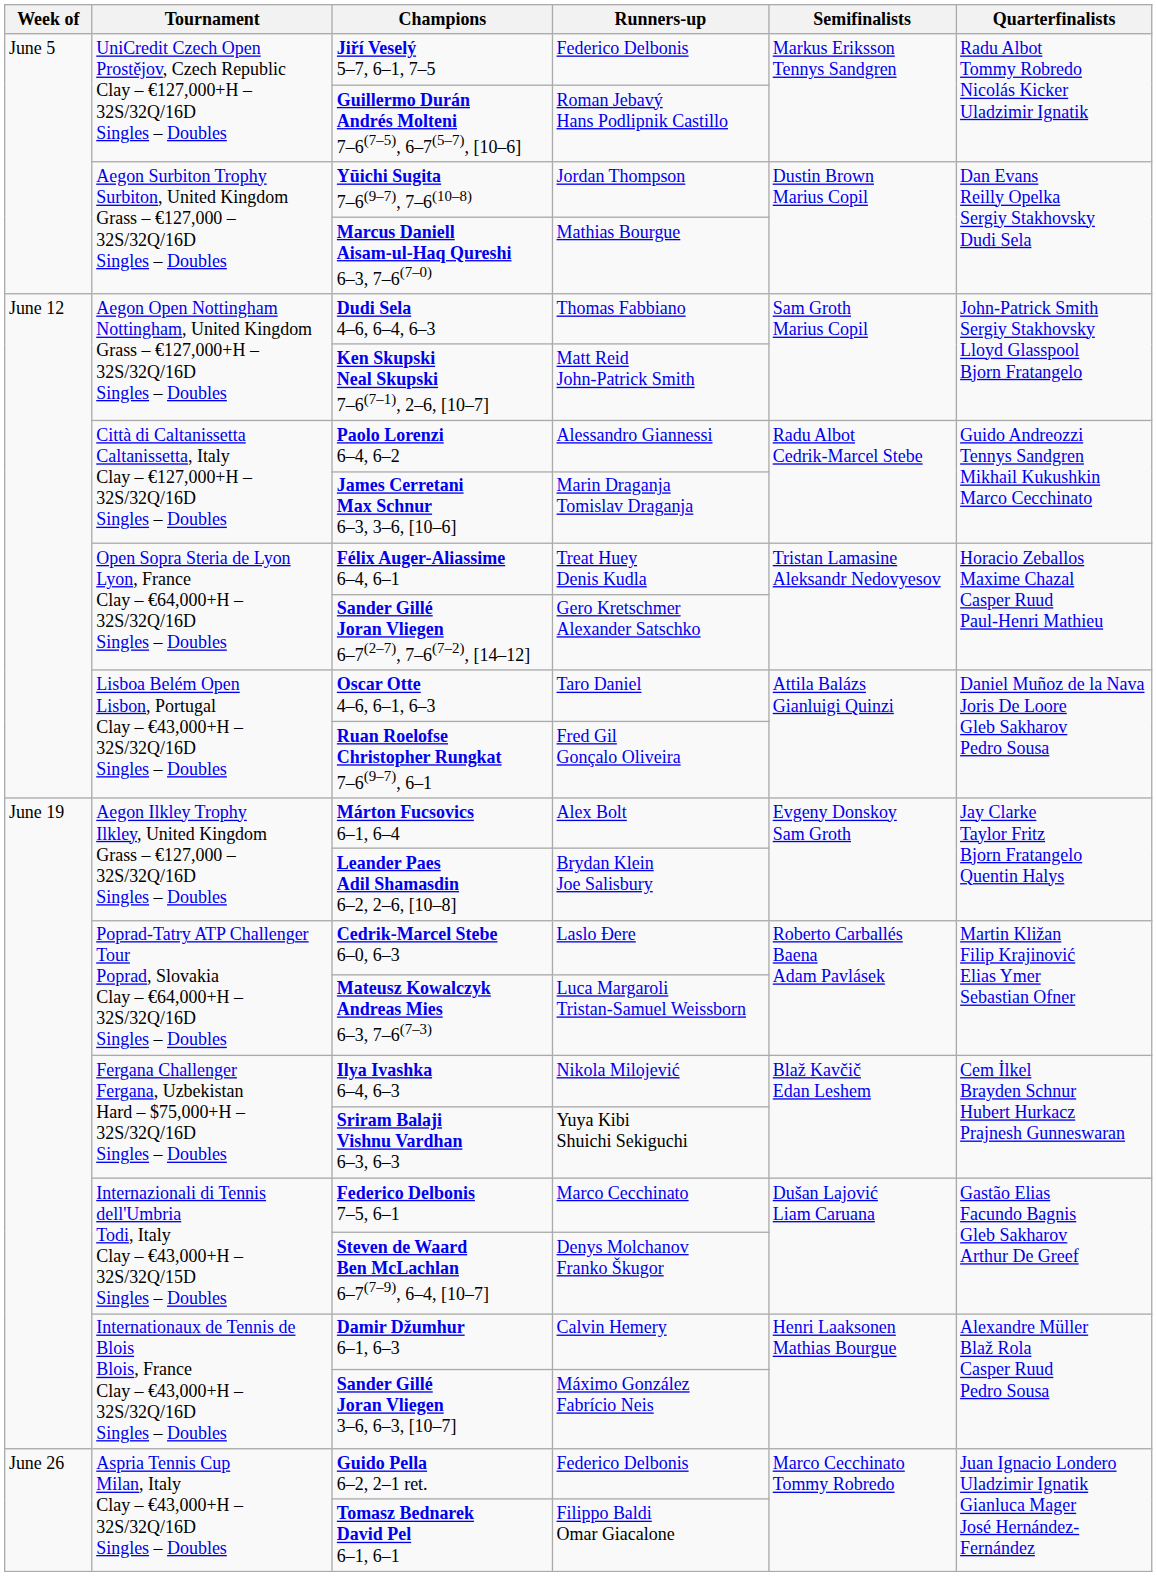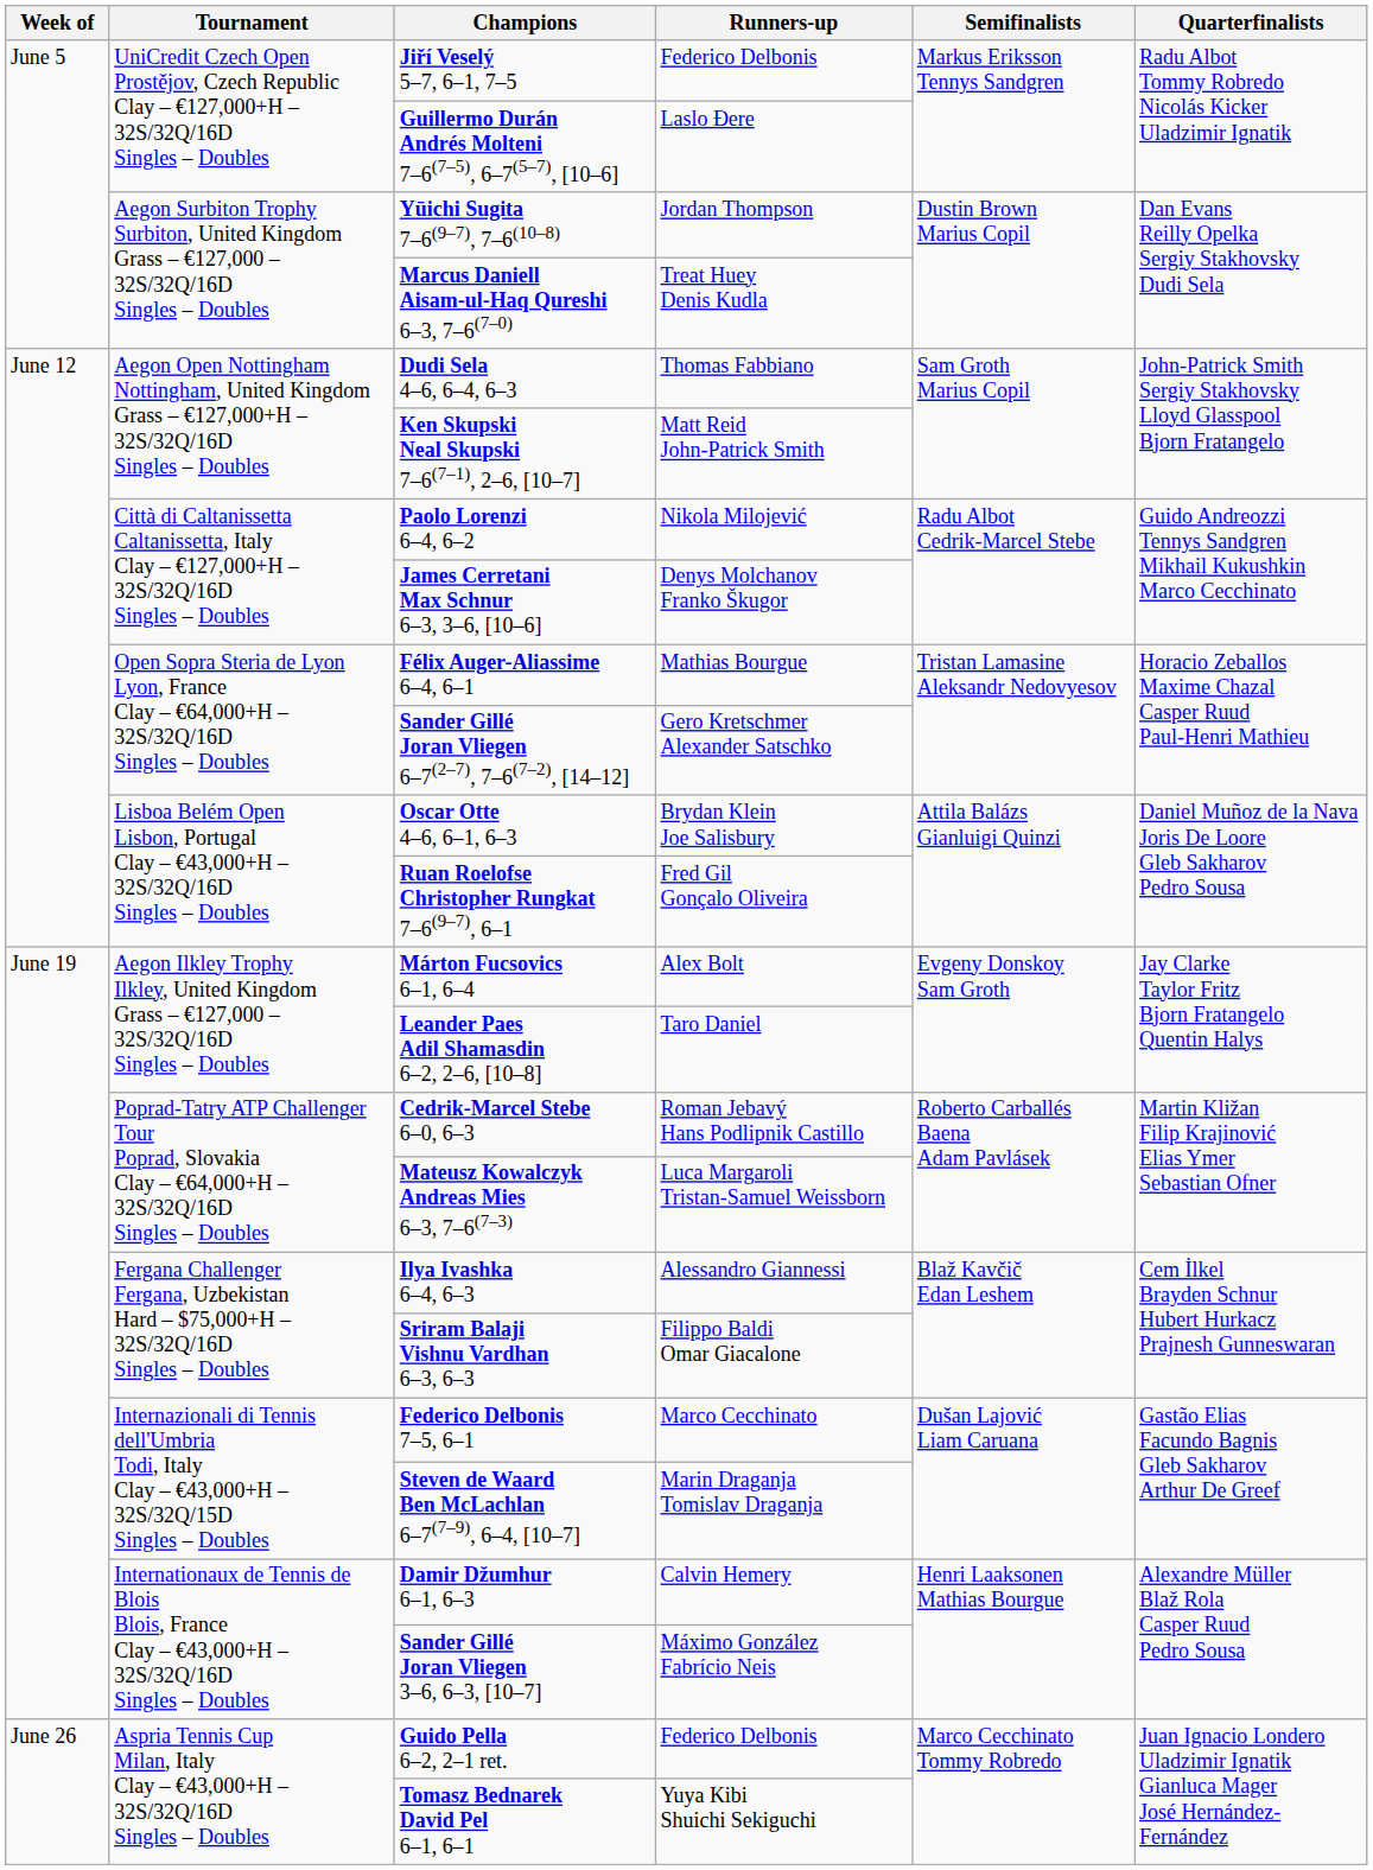 <table class="wikitable" style="font-size:85%;">
 <tr>
 <th width="75">Week of</th>
 <th width="230">Tournament</th>
 <th width="210">Champions</th>
 <th width="210">Runners-up</th>
 <th width="170">Semifinalists</th>
 <th width="170">Quarterfinalists</th>
 </tr>
 <tr valign=top>
 <td rowspan=4>June 5</td>
 <td rowspan=2><a href='#'>UniCredit Czech Open</a><br><a href='#'>Prostějov</a>, Czech Republic <br> Clay – €127,000+H – 32S/32Q/16D<br><a href='#'>Singles</a> – <a href='#'>Doubles</a></td>
 <td> <strong><a href='#'>Jiří Veselý</a></strong><br>5–7, 6–1, 7–5</td>
 <td> <a href='#'>Federico Delbonis</a></td>
 <td rowspan=2> <a href='#'>Markus Eriksson</a> <br>  <a href='#'>Tennys Sandgren</a></td>
 <td rowspan=2> <a href='#'>Radu Albot</a> <br> <a href='#'>Tommy Robredo</a> <br> <a href='#'>Nicolás Kicker</a> <br>  <a href='#'>Uladzimir Ignatik</a></td>
 </tr>
 <tr valign=top>
 <td> <strong><a href='#'>Guillermo Durán</a></strong><br> <strong><a href='#'>Andrés Molteni</a></strong><br>7–6<sup>(7–5)</sup>, 6–7<sup>(5–7)</sup>, [10–6]</td>
-<td> <a href='#'>Roman Jebavý</a><br> <a href='#'>Hans Podlipnik Castillo</a></td>
+<td> <a href='#'>Laslo Đere</a></td>
 </tr>
 <tr valign=top>
 <td rowspan=2><a href='#'>Aegon Surbiton Trophy</a><br><a href='#'>Surbiton</a>, United Kingdom <br> Grass – €127,000 – 32S/32Q/16D<br><a href='#'>Singles</a> – <a href='#'>Doubles</a></td>
 <td> <strong><a href='#'>Yūichi Sugita</a></strong><br>7–6<sup>(9–7)</sup>, 7–6<sup>(10–8)</sup></td>
 <td> <a href='#'>Jordan Thompson</a></td>
 <td rowspan=2> <a href='#'>Dustin Brown</a> <br>  <a href='#'>Marius Copil</a></td>
 <td rowspan=2> <a href='#'>Dan Evans</a><br> <a href='#'>Reilly Opelka</a><br> <a href='#'>Sergiy Stakhovsky</a> <br>  <a href='#'>Dudi Sela</a></td>
 </tr>
 <tr valign=top>
 <td> <strong><a href='#'>Marcus Daniell</a></strong><br> <strong><a href='#'>Aisam-ul-Haq Qureshi</a></strong><br>6–3, 7–6<sup>(7–0)</sup></td>
-<td> <a href='#'>Mathias Bourgue</a></td>
+<td> <a href='#'>Treat Huey</a><br> <a href='#'>Denis Kudla</a></td>
 </tr>
 <tr valign=top>
 <td rowspan=8>June 12</td>
 <td rowspan=2><a href='#'>Aegon Open Nottingham</a><br><a href='#'>Nottingham</a>, United Kingdom <br> Grass – €127,000+H – 32S/32Q/16D<br><a href='#'>Singles</a> – <a href='#'>Doubles</a></td>
 <td> <strong><a href='#'>Dudi Sela</a></strong><br>4–6, 6–4, 6–3</td>
 <td> <a href='#'>Thomas Fabbiano</a></td>
 <td rowspan=2> <a href='#'>Sam Groth</a> <br>  <a href='#'>Marius Copil</a></td>
 <td rowspan=2> <a href='#'>John-Patrick Smith</a> <br> <a href='#'>Sergiy Stakhovsky</a> <br> <a href='#'>Lloyd Glasspool</a> <br>  <a href='#'>Bjorn Fratangelo</a></td>
 </tr>
 <tr valign=top>
 <td> <strong><a href='#'>Ken Skupski</a></strong><br> <strong><a href='#'>Neal Skupski</a></strong><br>7–6<sup>(7–1)</sup>, 2–6, [10–7]</td>
 <td> <a href='#'>Matt Reid</a><br> <a href='#'>John-Patrick Smith</a></td>
 </tr>
 <tr valign=top>
 <td rowspan=2><a href='#'>Città di Caltanissetta</a><br><a href='#'>Caltanissetta</a>, Italy <br> Clay – €127,000+H – 32S/32Q/16D<br><a href='#'>Singles</a> – <a href='#'>Doubles</a></td>
 <td> <strong><a href='#'>Paolo Lorenzi</a></strong><br>6–4, 6–2</td>
-<td> <a href='#'>Alessandro Giannessi</a></td>
+<td> <a href='#'>Nikola Milojević</a></td>
 <td rowspan=2> <a href='#'>Radu Albot</a> <br>  <a href='#'>Cedrik-Marcel Stebe</a></td>
 <td rowspan=2> <a href='#'>Guido Andreozzi</a> <br> <a href='#'>Tennys Sandgren</a> <br> <a href='#'>Mikhail Kukushkin</a> <br>  <a href='#'>Marco Cecchinato</a></td>
 </tr>
 <tr valign=top>
 <td> <strong><a href='#'>James Cerretani</a></strong><br> <strong><a href='#'>Max Schnur</a></strong><br>6–3, 3–6, [10–6]</td>
-<td> <a href='#'>Marin Draganja</a><br> <a href='#'>Tomislav Draganja</a></td>
+<td> <a href='#'>Denys Molchanov</a><br> <a href='#'>Franko Škugor</a></td>
 </tr>
 <tr valign=top>
 <td rowspan=2><a href='#'>Open Sopra Steria de Lyon</a><br><a href='#'>Lyon</a>, France <br> Clay – €64,000+H – 32S/32Q/16D<br><a href='#'>Singles</a> – <a href='#'>Doubles</a></td>
 <td> <strong><a href='#'>Félix Auger-Aliassime</a></strong><br>6–4, 6–1</td>
-<td> <a href='#'>Treat Huey</a><br> <a href='#'>Denis Kudla</a></td>
+<td> <a href='#'>Mathias Bourgue</a></td>
 <td rowspan=2> <a href='#'>Tristan Lamasine</a> <br>  <a href='#'>Aleksandr Nedovyesov</a></td>
 <td rowspan=2> <a href='#'>Horacio Zeballos</a> <br> <a href='#'>Maxime Chazal</a> <br> <a href='#'>Casper Ruud</a> <br>  <a href='#'>Paul-Henri Mathieu</a></td>
 </tr>
 <tr valign=top>
 <td> <strong><a href='#'>Sander Gillé</a></strong><br> <strong><a href='#'>Joran Vliegen</a></strong><br>6–7<sup>(2–7)</sup>, 7–6<sup>(7–2)</sup>, [14–12]</td>
 <td> <a href='#'>Gero Kretschmer</a><br> <a href='#'>Alexander Satschko</a></td>
 </tr>
 <tr valign=top>
 <td rowspan=2><a href='#'>Lisboa Belém Open</a><br><a href='#'>Lisbon</a>, Portugal <br> Clay – €43,000+H – 32S/32Q/16D<br><a href='#'>Singles</a> – <a href='#'>Doubles</a></td>
 <td> <strong><a href='#'>Oscar Otte</a></strong><br>4–6, 6–1, 6–3</td>
-<td> <a href='#'>Taro Daniel</a></td>
+<td> <a href='#'>Brydan Klein</a><br> <a href='#'>Joe Salisbury</a></td>
 <td rowspan=2> <a href='#'>Attila Balázs</a> <br>  <a href='#'>Gianluigi Quinzi</a></td>
 <td rowspan=2> <a href='#'>Daniel Muñoz de la Nava</a> <br> <a href='#'>Joris De Loore</a> <br> <a href='#'>Gleb Sakharov</a> <br>  <a href='#'>Pedro Sousa</a></td>
 </tr>
 <tr valign=top>
 <td> <strong><a href='#'>Ruan Roelofse</a></strong><br> <strong><a href='#'>Christopher Rungkat</a></strong><br>7–6<sup>(9–7)</sup>, 6–1</td>
 <td> <a href='#'>Fred Gil</a><br> <a href='#'>Gonçalo Oliveira</a></td>
 </tr>
 <tr valign=top>
 <td rowspan=10>June 19</td>
 <td rowspan=2><a href='#'>Aegon Ilkley Trophy</a><br><a href='#'>Ilkley</a>, United Kingdom <br> Grass – €127,000 – 32S/32Q/16D<br><a href='#'>Singles</a> – <a href='#'>Doubles</a></td>
 <td> <strong><a href='#'>Márton Fucsovics</a></strong><br>6–1, 6–4</td>
 <td> <a href='#'>Alex Bolt</a></td>
 <td rowspan=2> <a href='#'>Evgeny Donskoy</a> <br>  <a href='#'>Sam Groth</a></td>
 <td rowspan=2> <a href='#'>Jay Clarke</a> <br> <a href='#'>Taylor Fritz</a> <br> <a href='#'>Bjorn Fratangelo</a> <br>  <a href='#'>Quentin Halys</a></td>
 </tr>
 <tr valign=top>
 <td> <strong><a href='#'>Leander Paes</a></strong><br> <strong><a href='#'>Adil Shamasdin</a></strong><br>6–2, 2–6, [10–8]</td>
-<td> <a href='#'>Brydan Klein</a><br> <a href='#'>Joe Salisbury</a></td>
+<td> <a href='#'>Taro Daniel</a></td>
 </tr>
 <tr valign=top>
 <td rowspan=2><a href='#'>Poprad-Tatry ATP Challenger Tour</a><br><a href='#'>Poprad</a>, Slovakia <br> Clay – €64,000+H – 32S/32Q/16D<br><a href='#'>Singles</a> – <a href='#'>Doubles</a></td>
 <td> <strong><a href='#'>Cedrik-Marcel Stebe</a></strong><br>6–0, 6–3</td>
-<td> <a href='#'>Laslo Đere</a></td>
+<td> <a href='#'>Roman Jebavý</a><br> <a href='#'>Hans Podlipnik Castillo</a></td>
 <td rowspan=2> <a href='#'>Roberto Carballés Baena</a> <br>  <a href='#'>Adam Pavlásek</a></td>
 <td rowspan=2> <a href='#'>Martin Kližan</a> <br> <a href='#'>Filip Krajinović</a> <br> <a href='#'>Elias Ymer</a> <br>  <a href='#'>Sebastian Ofner</a></td>
 </tr>
 <tr valign=top>
 <td> <strong><a href='#'>Mateusz Kowalczyk</a></strong><br> <strong><a href='#'>Andreas Mies</a></strong><br>6–3, 7–6<sup>(7–3)</sup></td>
 <td> <a href='#'>Luca Margaroli</a><br> <a href='#'>Tristan-Samuel Weissborn</a></td>
 </tr>
 <tr valign=top>
 <td rowspan=2><a href='#'>Fergana Challenger</a><br><a href='#'>Fergana</a>, Uzbekistan <br> Hard – $75,000+H – 32S/32Q/16D<br><a href='#'>Singles</a> – <a href='#'>Doubles</a></td>
 <td> <strong><a href='#'>Ilya Ivashka</a></strong><br>6–4, 6–3</td>
-<td> <a href='#'>Nikola Milojević</a></td>
+<td> <a href='#'>Alessandro Giannessi</a></td>
 <td rowspan=2> <a href='#'>Blaž Kavčič</a> <br>  <a href='#'>Edan Leshem</a></td>
 <td rowspan=2> <a href='#'>Cem İlkel</a> <br> <a href='#'>Brayden Schnur</a> <br> <a href='#'>Hubert Hurkacz</a> <br>  <a href='#'>Prajnesh Gunneswaran</a></td>
 </tr>
 <tr valign=top>
 <td> <strong><a href='#'>Sriram Balaji</a></strong><br> <strong><a href='#'>Vishnu Vardhan</a></strong><br>6–3, 6–3</td>
-<td> Yuya Kibi<br> Shuichi Sekiguchi</td>
+<td> <a href='#'>Filippo Baldi</a><br> Omar Giacalone</td>
 </tr>
 <tr valign=top>
 <td rowspan=2><a href='#'>Internazionali di Tennis dell'Umbria</a><br><a href='#'>Todi</a>, Italy <br> Clay – €43,000+H – 32S/32Q/15D<br><a href='#'>Singles</a> – <a href='#'>Doubles</a></td>
 <td> <strong><a href='#'>Federico Delbonis</a></strong><br>7–5, 6–1</td>
 <td> <a href='#'>Marco Cecchinato</a></td>
 <td rowspan=2> <a href='#'>Dušan Lajović</a> <br>  <a href='#'>Liam Caruana</a></td>
 <td rowspan=2> <a href='#'>Gastão Elias</a> <br> <a href='#'>Facundo Bagnis</a> <br> <a href='#'>Gleb Sakharov</a> <br>  <a href='#'>Arthur De Greef</a></td>
 </tr>
 <tr valign=top>
 <td> <strong><a href='#'>Steven de Waard</a></strong><br> <strong><a href='#'>Ben McLachlan</a></strong><br>6–7<sup>(7–9)</sup>, 6–4, [10–7]</td>
-<td> <a href='#'>Denys Molchanov</a><br> <a href='#'>Franko Škugor</a></td>
+<td> <a href='#'>Marin Draganja</a><br> <a href='#'>Tomislav Draganja</a></td>
 </tr>
 <tr valign=top>
 <td rowspan=2><a href='#'>Internationaux de Tennis de Blois</a><br><a href='#'>Blois</a>, France <br> Clay – €43,000+H – 32S/32Q/16D<br><a href='#'>Singles</a> – <a href='#'>Doubles</a></td>
 <td> <strong><a href='#'>Damir Džumhur</a></strong><br>6–1, 6–3</td>
 <td> <a href='#'>Calvin Hemery</a></td>
 <td rowspan=2> <a href='#'>Henri Laaksonen</a> <br>  <a href='#'>Mathias Bourgue</a></td>
 <td rowspan=2> <a href='#'>Alexandre Müller</a> <br> <a href='#'>Blaž Rola</a> <br> <a href='#'>Casper Ruud</a> <br>  <a href='#'>Pedro Sousa</a></td>
 </tr>
 <tr valign=top>
 <td> <strong><a href='#'>Sander Gillé</a></strong><br> <strong><a href='#'>Joran Vliegen</a></strong><br>3–6, 6–3, [10–7]</td>
 <td> <a href='#'>Máximo González</a><br> <a href='#'>Fabrício Neis</a></td>
 </tr>
 <tr valign=top>
 <td rowspan=2>June 26</td>
 <td rowspan=2><a href='#'>Aspria Tennis Cup</a><br><a href='#'>Milan</a>, Italy <br> Clay – €43,000+H – 32S/32Q/16D<br><a href='#'>Singles</a> – <a href='#'>Doubles</a></td>
 <td> <strong><a href='#'>Guido Pella</a></strong><br>6–2, 2–1 ret.</td>
 <td> <a href='#'>Federico Delbonis</a></td>
 <td rowspan=2> <a href='#'>Marco Cecchinato</a> <br>  <a href='#'>Tommy Robredo</a></td>
 <td rowspan=2> <a href='#'>Juan Ignacio Londero</a> <br> <a href='#'>Uladzimir Ignatik</a> <br> <a href='#'>Gianluca Mager</a> <br>  <a href='#'>José Hernández-Fernández</a></td>
 </tr>
 <tr valign=top>
 <td> <strong><a href='#'>Tomasz Bednarek</a></strong><br> <strong><a href='#'>David Pel</a></strong><br>6–1, 6–1</td>
-<td> <a href='#'>Filippo Baldi</a><br> Omar Giacalone</td>
+<td> Yuya Kibi<br> Shuichi Sekiguchi</td>
 </tr>
 </table>
